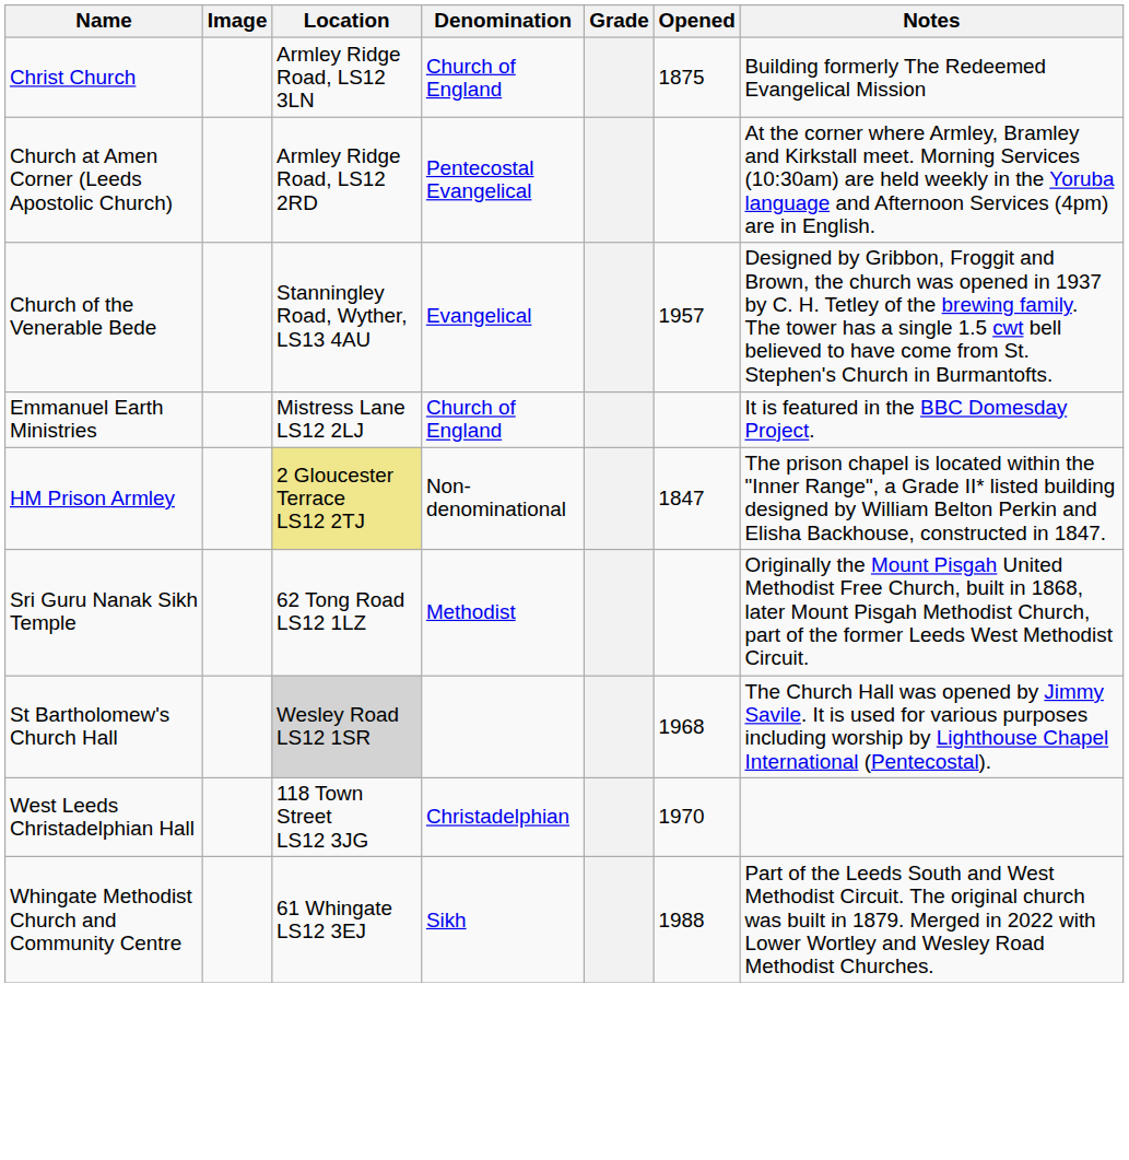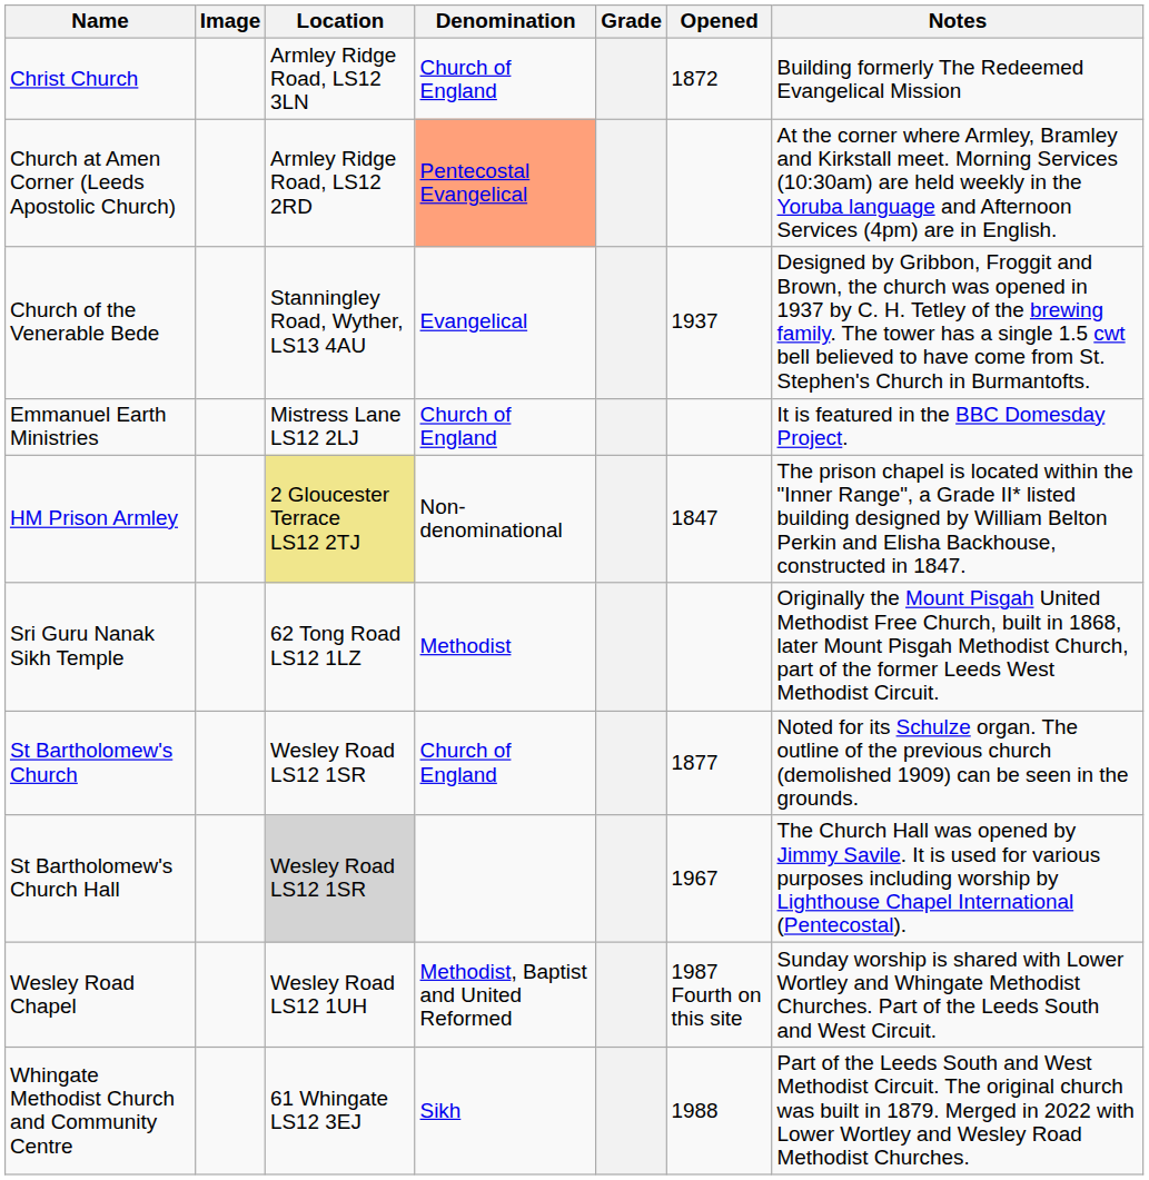 <table class="wikitable sortable">
 <tr>
 <th>Name</th>
 <th class="unsortable">Image</th>
 <th>Location</th>
 <th>Denomination</th>
 <th>Grade</th>
 <th>Opened</th>
 <th class="unsortable">Notes</th>
 </tr>
 <tr>
 <td><a href='#'>Christ Church</a></td>
 <td></td>
 <td>Armley Ridge Road, LS12 3LN</td>
 <td><a href='#'>Church of England</a></td>
 <th></th>
-<td>1875</td>
+<td>1872</td>
 <td>Building formerly The Redeemed Evangelical Mission</td>
 </tr>
 <tr>
 <td>Church at Amen Corner (Leeds Apostolic Church)</td>
 <td></td>
 <td>Armley Ridge Road, LS12 2RD</td>
-<td><a href='#'>Pentecostal</a> <a href='#'>Evangelical</a></td>
+<td style="background: lightsalmon;"><a href='#'>Pentecostal</a> <a href='#'>Evangelical</a></td>
 <th></th>
 <td></td>
 <td>At the corner where Armley, Bramley and Kirkstall meet. Morning Services (10:30am) are held weekly in the <a href='#'>Yoruba language</a> and Afternoon Services (4pm) are in English.</td>
 </tr>
 <tr>
 <td>Church of the Venerable Bede</td>
 <td></td>
 <td>Stanningley Road, Wyther, LS13 4AU</td>
 <td><a href='#'>Evangelical</a></td>
 <th></th>
-<td>1957</td>
+<td>1937</td>
 <td>Designed by Gribbon, Froggit and Brown, the church was opened in 1937 by C. H. Tetley of the <a href='#'>brewing family</a>. The tower has a single 1.5 <a href='#'>cwt</a> bell believed to have come from St. Stephen's Church in Burmantofts.</td>
 </tr>
 <tr>
 <td>Emmanuel Earth Ministries</td>
 <td></td>
 <td>Mistress Lane<br>LS12 2LJ</td>
 <td><a href='#'>Church of England</a></td>
 <th></th>
 <td></td>
 <td>It is featured in the <a href='#'>BBC Domesday Project</a>.</td>
 </tr>
 <tr>
 <td><a href='#'>HM Prison Armley</a></td>
 <td></td>
 <td style="background: khaki;">2 Gloucester Terrace<br>LS12 2TJ</td>
 <td>Non-denominational</td>
 <th></th>
 <td>1847</td>
 <td>The prison chapel is located within the "Inner Range", a Grade II* listed building designed by William Belton Perkin and Elisha Backhouse, constructed in 1847.</td>
 </tr>
 <tr>
 <td>Sri Guru Nanak Sikh Temple</td>
 <td></td>
 <td>62 Tong Road<br>LS12 1LZ</td>
 <td><a href='#'>Methodist</a></td>
 <th></th>
 <td></td>
 <td>Originally the <a href='#'>Mount Pisgah</a> United Methodist Free Church, built in 1868, later Mount Pisgah Methodist Church, part of the former Leeds West Methodist Circuit.</td>
 </tr>
 <tr>
+<td><a href='#'>St Bartholomew's Church</a></td>
+<td></td>
+<td>Wesley Road<br>LS12 1SR</td>
+<td><a href='#'>Church of England</a></td>
+<th></th>
+<td>1877</td>
+<td>Noted for its <a href='#'>Schulze</a> organ. The outline of the previous church (demolished 1909) can be seen in the grounds.</td>
+</tr>
+<tr>
 <td>St Bartholomew's Church Hall</td>
 <td></td>
 <td style="background: lightgrey;">Wesley Road<br>LS12 1SR</td>
 <td></td>
 <th></th>
-<td>1968</td>
+<td>1967</td>
 <td>The Church Hall was opened by <a href='#'>Jimmy Savile</a>. It is used for various purposes including worship by <a href='#'>Lighthouse Chapel International</a> (<a href='#'>Pentecostal</a>).</td>
 </tr>
 <tr>
-<td>West Leeds Christadelphian Hall </td>
+<td>Wesley Road Chapel</td>
 <td></td>
-<td>118 Town Street<br>LS12 3JG</td>
-<td><a href='#'>Christadelphian</a></td>
+<td>Wesley Road<br>LS12 1UH</td>
+<td><a href='#'>Methodist</a>, Baptist and United Reformed</td>
 <th></th>
-<td>1970</td>
-<td></td>
+<td>1987 Fourth on this site</td>
+<td>Sunday worship is shared with Lower Wortley and Whingate Methodist Churches. Part of the Leeds South and West Circuit.</td>
 </tr>
 <tr>
 <td>Whingate Methodist Church and Community Centre </td>
 <td></td>
 <td>61 Whingate<br>LS12 3EJ</td>
 <td><a href='#'>Sikh</a></td>
 <th></th>
 <td>1988</td>
 <td>Part of the Leeds South and West Methodist Circuit. The original church was built in 1879. Merged in 2022 with Lower Wortley and Wesley Road Methodist Churches.</td>
 </tr>
 </table>
